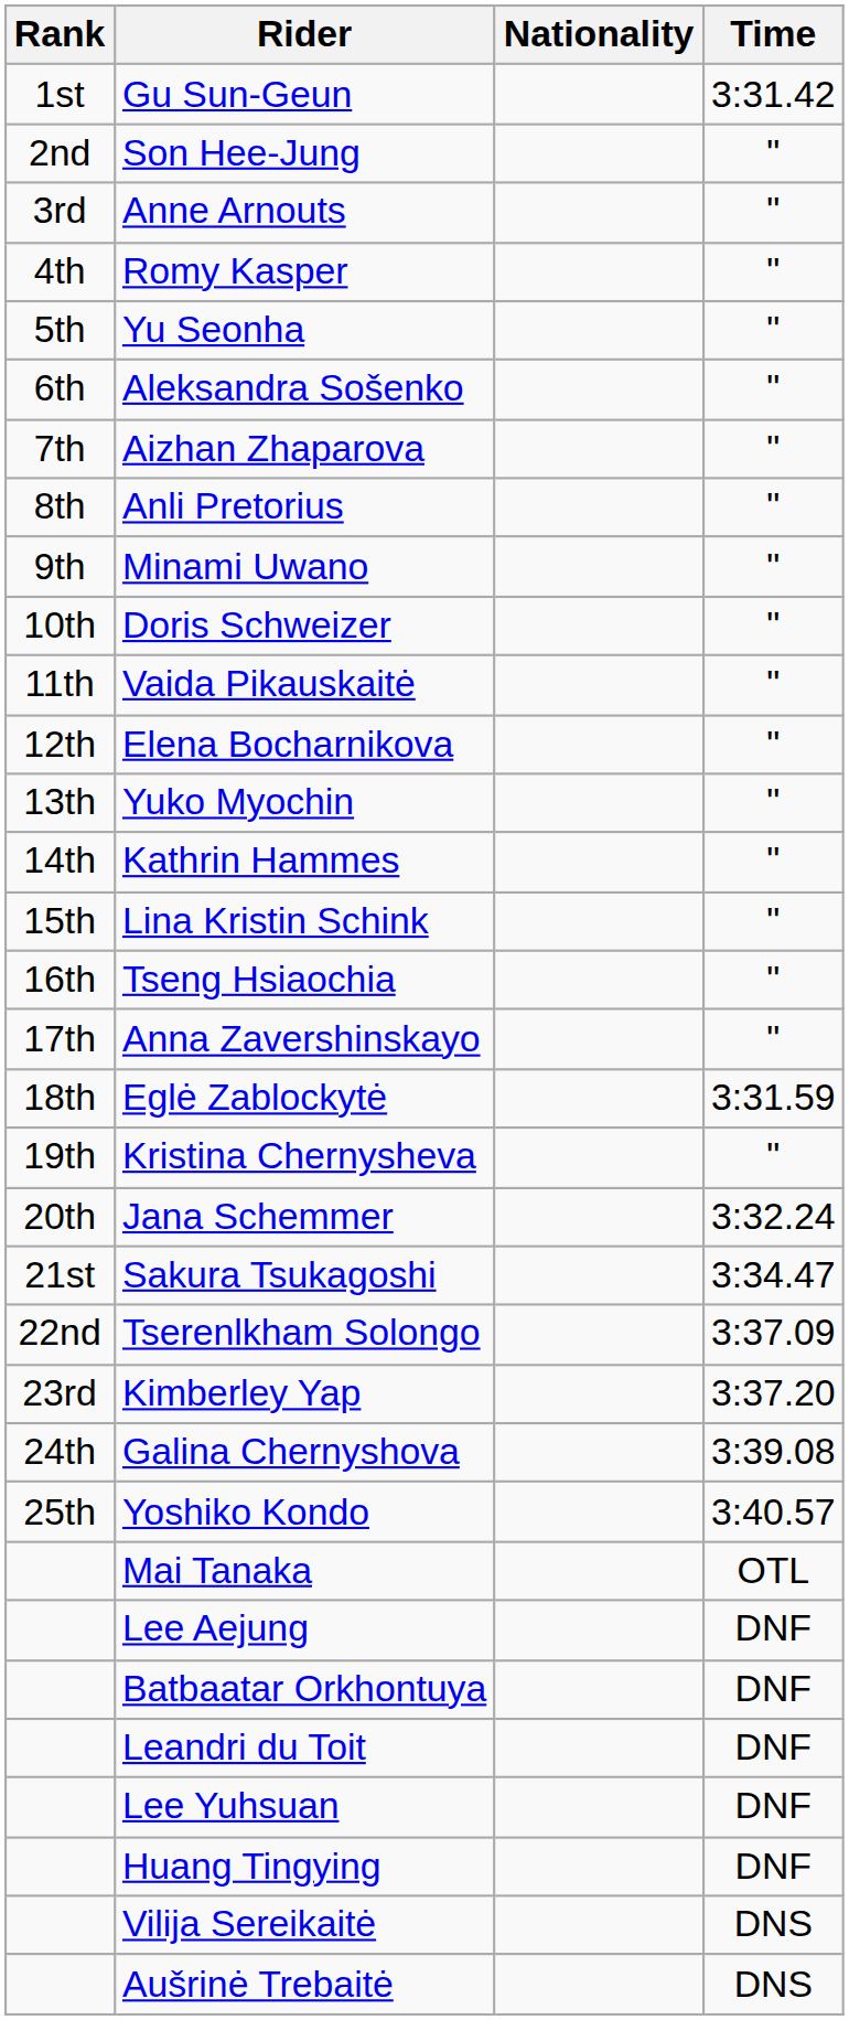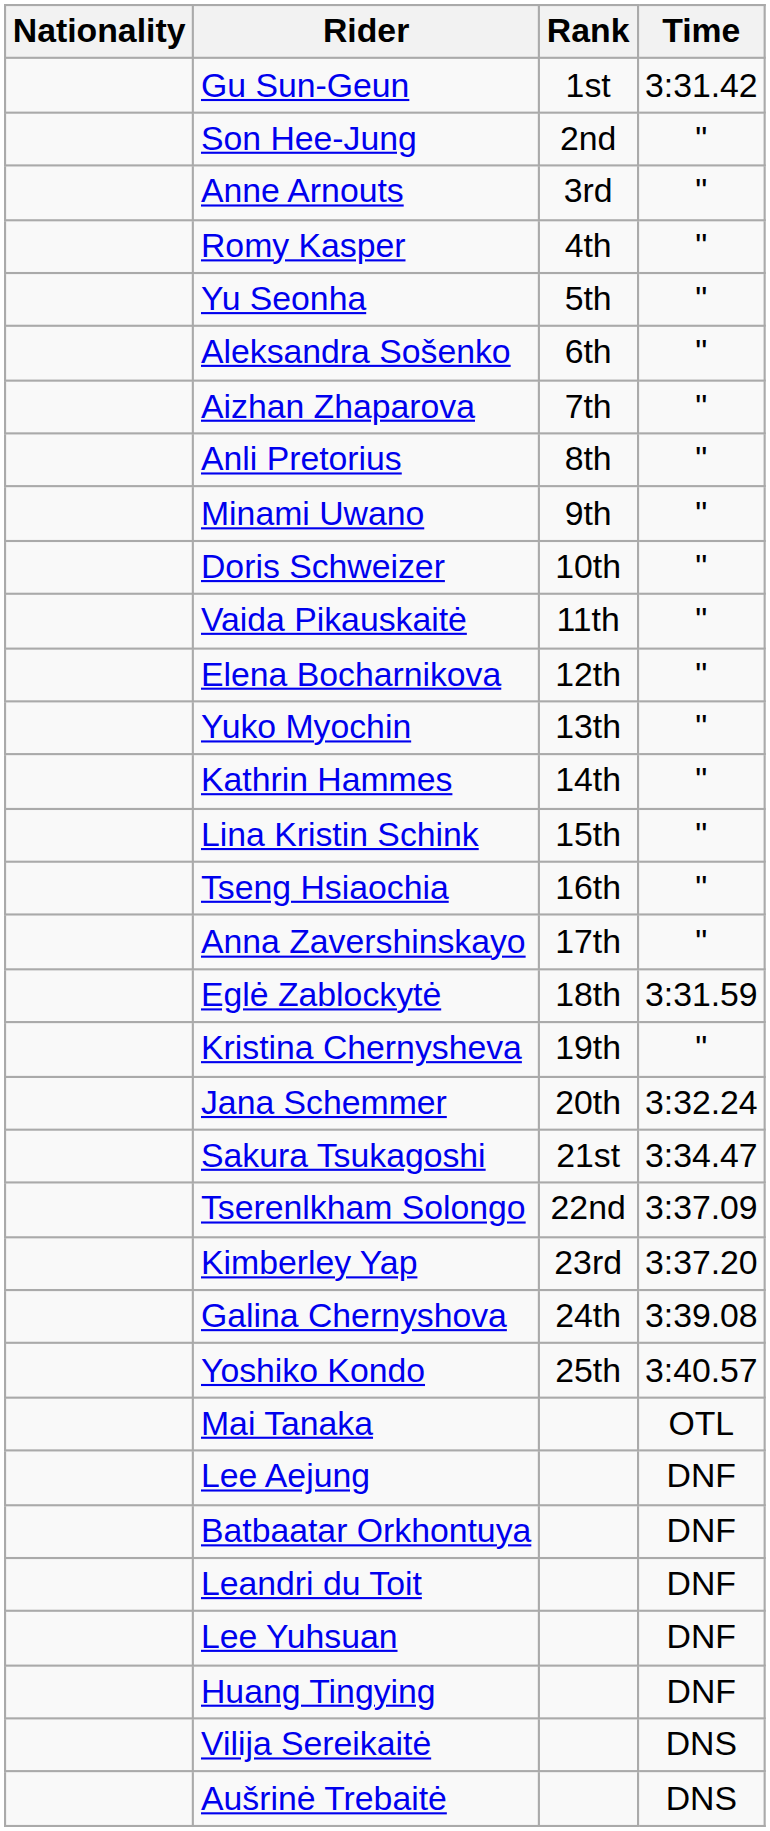 <table class="wikitable sortable" style="text-align:center;">
 <tr>
+<th>Nationality</th>
+<th>Rider</th>
 <th>Rank</th>
-<th>Rider</th>
-<th>Nationality</th>
 <th>Time</th>
 </tr>
 <tr>
+<td align=left></td>
+<td align=left><a href='#'>Gu Sun-Geun</a></td>
 <td>1st</td>
-<td align=left><a href='#'>Gu Sun-Geun</a></td>
-<td align=left></td>
 <td>3:31.42</td>
 </tr>
 <tr>
+<td align=left></td>
+<td align=left><a href='#'>Son Hee-Jung</a></td>
 <td>2nd</td>
-<td align=left><a href='#'>Son Hee-Jung</a></td>
-<td align=left></td>
 <td>"</td>
 </tr>
 <tr>
+<td align=left></td>
+<td align=left><a href='#'>Anne Arnouts</a></td>
 <td>3rd</td>
-<td align=left><a href='#'>Anne Arnouts</a></td>
-<td align=left></td>
 <td>"</td>
 </tr>
 <tr>
+<td align=left></td>
+<td align=left><a href='#'>Romy Kasper</a></td>
 <td>4th</td>
-<td align=left><a href='#'>Romy Kasper</a></td>
-<td align=left></td>
 <td>"</td>
 </tr>
 <tr>
+<td align=left></td>
+<td align=left><a href='#'>Yu Seonha</a></td>
 <td>5th</td>
-<td align=left><a href='#'>Yu Seonha</a></td>
-<td align=left></td>
 <td>"</td>
 </tr>
 <tr>
+<td align=left></td>
+<td align=left><a href='#'>Aleksandra Sošenko</a></td>
 <td>6th</td>
-<td align=left><a href='#'>Aleksandra Sošenko</a></td>
-<td align=left></td>
 <td>"</td>
 </tr>
 <tr>
+<td align=left></td>
+<td align=left><a href='#'>Aizhan Zhaparova</a></td>
 <td>7th</td>
-<td align=left><a href='#'>Aizhan Zhaparova</a></td>
-<td align=left></td>
 <td>"</td>
 </tr>
 <tr>
+<td align=left></td>
+<td align=left><a href='#'>Anli Pretorius</a></td>
 <td>8th</td>
-<td align=left><a href='#'>Anli Pretorius</a></td>
-<td align=left></td>
 <td>"</td>
 </tr>
 <tr>
+<td align=left></td>
+<td align=left><a href='#'>Minami Uwano</a></td>
 <td>9th</td>
-<td align=left><a href='#'>Minami Uwano</a></td>
-<td align=left></td>
 <td>"</td>
 </tr>
 <tr>
+<td align=left></td>
+<td align=left><a href='#'>Doris Schweizer</a></td>
 <td>10th</td>
-<td align=left><a href='#'>Doris Schweizer</a></td>
-<td align=left></td>
 <td>"</td>
 </tr>
 <tr>
+<td align=left></td>
+<td align=left><a href='#'>Vaida Pikauskaitė</a></td>
 <td>11th</td>
-<td align=left><a href='#'>Vaida Pikauskaitė</a></td>
-<td align=left></td>
 <td>"</td>
 </tr>
 <tr>
+<td align=left></td>
+<td align=left><a href='#'>Elena Bocharnikova</a></td>
 <td>12th</td>
-<td align=left><a href='#'>Elena Bocharnikova</a></td>
-<td align=left></td>
 <td>"</td>
 </tr>
 <tr>
+<td align=left></td>
+<td align=left><a href='#'>Yuko Myochin</a></td>
 <td>13th</td>
-<td align=left><a href='#'>Yuko Myochin</a></td>
-<td align=left></td>
 <td>"</td>
 </tr>
 <tr>
+<td align=left></td>
+<td align=left><a href='#'>Kathrin Hammes</a></td>
 <td>14th</td>
-<td align=left><a href='#'>Kathrin Hammes</a></td>
-<td align=left></td>
 <td>"</td>
 </tr>
 <tr>
+<td align=left></td>
+<td align=left><a href='#'>Lina Kristin Schink</a></td>
 <td>15th</td>
-<td align=left><a href='#'>Lina Kristin Schink</a></td>
-<td align=left></td>
 <td>"</td>
 </tr>
 <tr>
+<td align=left></td>
+<td align=left><a href='#'>Tseng Hsiaochia</a></td>
 <td>16th</td>
-<td align=left><a href='#'>Tseng Hsiaochia</a></td>
-<td align=left></td>
 <td>"</td>
 </tr>
 <tr>
+<td align=left></td>
+<td align=left><a href='#'>Anna Zavershinskayo</a></td>
 <td>17th</td>
-<td align=left><a href='#'>Anna Zavershinskayo</a></td>
-<td align=left></td>
 <td>"</td>
 </tr>
 <tr>
+<td align=left></td>
+<td align=left><a href='#'>Eglė Zablockytė</a></td>
 <td>18th</td>
-<td align=left><a href='#'>Eglė Zablockytė</a></td>
-<td align=left></td>
 <td>3:31.59</td>
 </tr>
 <tr>
+<td align=left></td>
+<td align=left><a href='#'>Kristina Chernysheva</a></td>
 <td>19th</td>
-<td align=left><a href='#'>Kristina Chernysheva</a></td>
-<td align=left></td>
 <td>"</td>
 </tr>
 <tr>
+<td align=left></td>
+<td align=left><a href='#'>Jana Schemmer</a></td>
 <td>20th</td>
-<td align=left><a href='#'>Jana Schemmer</a></td>
-<td align=left></td>
 <td>3:32.24</td>
 </tr>
 <tr>
+<td align=left></td>
+<td align=left><a href='#'>Sakura Tsukagoshi</a></td>
 <td>21st</td>
-<td align=left><a href='#'>Sakura Tsukagoshi</a></td>
-<td align=left></td>
 <td>3:34.47</td>
 </tr>
 <tr>
+<td align=left></td>
+<td align=left><a href='#'>Tserenlkham Solongo</a></td>
 <td>22nd</td>
-<td align=left><a href='#'>Tserenlkham Solongo</a></td>
-<td align=left></td>
 <td>3:37.09</td>
 </tr>
 <tr>
+<td align=left></td>
+<td align=left><a href='#'>Kimberley Yap</a></td>
 <td>23rd</td>
-<td align=left><a href='#'>Kimberley Yap</a></td>
-<td align=left></td>
 <td>3:37.20</td>
 </tr>
 <tr>
+<td align=left></td>
+<td align=left><a href='#'>Galina Chernyshova</a></td>
 <td>24th</td>
-<td align=left><a href='#'>Galina Chernyshova</a></td>
-<td align=left></td>
 <td>3:39.08</td>
 </tr>
 <tr>
+<td align=left></td>
+<td align=left><a href='#'>Yoshiko Kondo</a></td>
 <td>25th</td>
-<td align=left><a href='#'>Yoshiko Kondo</a></td>
-<td align=left></td>
 <td>3:40.57</td>
 </tr>
 <tr>
+<td align=left></td>
+<td align=left><a href='#'>Mai Tanaka</a></td>
 <td></td>
-<td align=left><a href='#'>Mai Tanaka</a></td>
-<td align=left></td>
 <td>OTL</td>
 </tr>
 <tr>
+<td align=left></td>
+<td align=left><a href='#'>Lee Aejung</a></td>
 <td></td>
-<td align=left><a href='#'>Lee Aejung</a></td>
-<td align=left></td>
 <td>DNF</td>
 </tr>
 <tr>
+<td align=left></td>
+<td align=left><a href='#'>Batbaatar Orkhontuya</a></td>
 <td></td>
-<td align=left><a href='#'>Batbaatar Orkhontuya</a></td>
-<td align=left></td>
 <td>DNF</td>
 </tr>
 <tr>
+<td align=left></td>
+<td align=left><a href='#'>Leandri du Toit</a></td>
 <td></td>
-<td align=left><a href='#'>Leandri du Toit</a></td>
-<td align=left></td>
 <td>DNF</td>
 </tr>
 <tr>
+<td align=left></td>
+<td align=left><a href='#'>Lee Yuhsuan</a></td>
 <td></td>
-<td align=left><a href='#'>Lee Yuhsuan</a></td>
-<td align=left></td>
 <td>DNF</td>
 </tr>
 <tr>
+<td align=left></td>
+<td align=left><a href='#'>Huang Tingying</a></td>
 <td></td>
-<td align=left><a href='#'>Huang Tingying</a></td>
-<td align=left></td>
 <td>DNF</td>
 </tr>
 <tr>
+<td align=left></td>
+<td align=left><a href='#'>Vilija Sereikaitė</a></td>
 <td></td>
-<td align=left><a href='#'>Vilija Sereikaitė</a></td>
-<td align=left></td>
 <td>DNS</td>
 </tr>
 <tr>
+<td align=left></td>
+<td align=left><a href='#'>Aušrinė Trebaitė</a></td>
 <td></td>
-<td align=left><a href='#'>Aušrinė Trebaitė</a></td>
-<td align=left></td>
 <td>DNS</td>
 </tr>
 </table>
